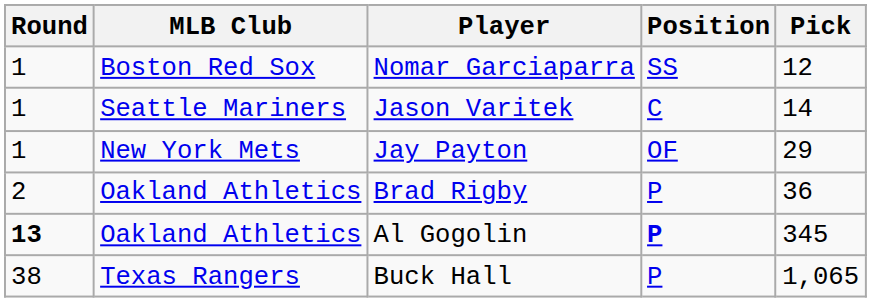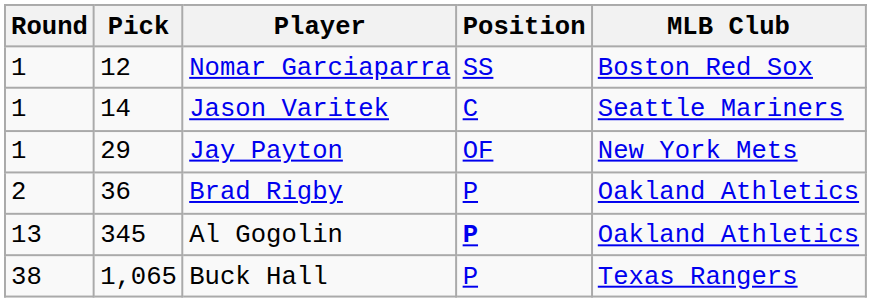 <table class="wikitable">
 <tr>
 <th>Round</th>
-<th>MLB Club</th>
+<th>Pick</th>
 <th>Player</th>
 <th>Position</th>
-<th>Pick</th>
+<th>MLB Club</th>
 </tr>
 <tr>
 <td>1</td>
-<td><a href='#'>Boston Red Sox</a></td>
+<td>12</td>
 <td><a href='#'>Nomar Garciaparra</a></td>
 <td><a href='#'>SS</a></td>
-<td>12</td>
+<td><a href='#'>Boston Red Sox</a></td>
 </tr>
 <tr>
 <td>1</td>
-<td><a href='#'>Seattle Mariners</a></td>
+<td>14</td>
 <td><a href='#'>Jason Varitek</a></td>
 <td><a href='#'>C</a></td>
-<td>14</td>
+<td><a href='#'>Seattle Mariners</a></td>
 </tr>
 <tr>
 <td>1</td>
-<td><a href='#'>New York Mets</a></td>
+<td>29</td>
 <td><a href='#'>Jay Payton</a></td>
 <td><a href='#'>OF</a></td>
-<td>29</td>
+<td><a href='#'>New York Mets</a></td>
 </tr>
 <tr>
 <td>2</td>
-<td><a href='#'>Oakland Athletics</a></td>
+<td>36</td>
 <td><a href='#'>Brad Rigby</a></td>
 <td><a href='#'>P</a></td>
-<td>36</td>
+<td><a href='#'>Oakland Athletics</a></td>
 </tr>
 <tr>
-<td><strong>13</strong></td>
-<td><a href='#'>Oakland Athletics</a></td>
+<td>13</td>
+<td>345</td>
 <td>Al Gogolin</td>
 <td><strong><a href='#'>P</a></strong></td>
-<td>345</td>
+<td><a href='#'>Oakland Athletics</a></td>
 </tr>
 <tr>
 <td>38</td>
-<td><a href='#'>Texas Rangers</a></td>
+<td>1,065</td>
 <td>Buck Hall</td>
 <td><a href='#'>P</a></td>
-<td>1,065</td>
+<td><a href='#'>Texas Rangers</a></td>
 </tr>
 </table>
